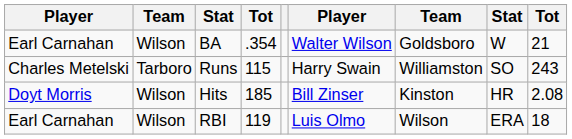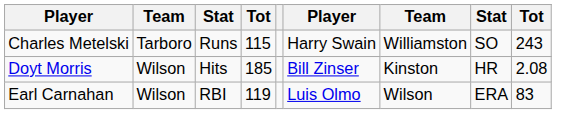 <table class="wikitable">
 <tr>
 <th>Player</th>
 <th>Team</th>
 <th>Stat</th>
 <th>Tot</th>
 <th></th>
 <th>Player</th>
 <th>Team</th>
 <th>Stat</th>
 <th>Tot</th>
-</tr>
-<tr>
-<td>Earl Carnahan</td>
-<td>Wilson</td>
-<td>BA</td>
-<td>.354</td>
-<td></td>
-<td><a href='#'>Walter Wilson</a></td>
-<td>Goldsboro</td>
-<td>W</td>
-<td>21</td>
 </tr>
 <tr>
 <td>Charles Metelski</td>
 <td>Tarboro</td>
 <td>Runs</td>
 <td>115</td>
 <td></td>
 <td>Harry Swain</td>
 <td>Williamston</td>
 <td>SO</td>
 <td>243</td>
 </tr>
 <tr>
 <td><a href='#'>Doyt Morris</a></td>
 <td>Wilson</td>
 <td>Hits</td>
 <td>185</td>
 <td></td>
 <td><a href='#'>Bill Zinser</a></td>
 <td>Kinston</td>
 <td>HR</td>
 <td>2.08</td>
 </tr>
 <tr>
 <td>Earl Carnahan</td>
 <td>Wilson</td>
 <td>RBI</td>
 <td>119</td>
 <td></td>
 <td><a href='#'>Luis Olmo</a></td>
 <td>Wilson</td>
 <td>ERA</td>
-<td>18</td>
+<td>83</td>
 </tr>
 </table>
